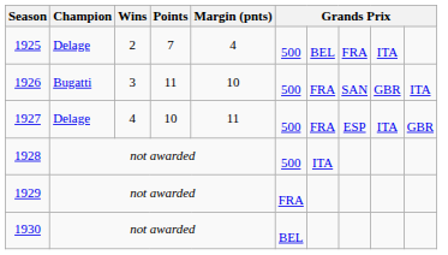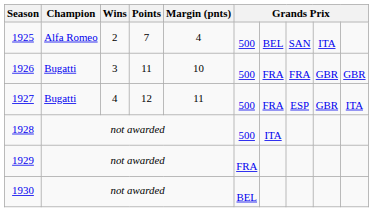 <table class="wikitable" style="font-size:85%;">
 <tr>
 <th>Season</th>
 <th>Champion</th>
 <th>Wins</th>
 <th>Points</th>
 <th>Margin (pnts)</th>
 <th colspan=5>Grands Prix</th>
 </tr>
 <tr>
 <td align="center"><a href='#'>1925</a></td>
-<td> <a href='#'>Delage</a></td>
+<td> <a href='#'>Alfa Romeo</a></td>
 <td align="center">2</td>
 <td align="center">7</td>
 <td align="center">4</td>
 <td align="center"><br><a href='#'>500</a></td>
 <td align="center"><br><a href='#'>BEL</a></td>
-<td align="center"><br><a href='#'>FRA</a></td>
+<td align="center"><br><a href='#'>SAN</a></td>
 <td align="center"><br><a href='#'>ITA</a></td>
 <td></td>
 </tr>
 <tr>
 <td align="center"><a href='#'>1926</a></td>
 <td> <a href='#'>Bugatti</a></td>
 <td align="center">3</td>
 <td align="center">11</td>
 <td align="center">10</td>
 <td align="center"><br><a href='#'>500</a></td>
 <td align="center"><br><a href='#'>FRA</a></td>
-<td align="center"><br><a href='#'>SAN</a></td>
+<td align="center"><br><a href='#'>FRA</a></td>
 <td align="center"><br><a href='#'>GBR</a></td>
-<td align="center"><br><a href='#'>ITA</a></td>
+<td align="center"><br><a href='#'>GBR</a></td>
 </tr>
 <tr>
 <td align="center"><a href='#'>1927</a></td>
-<td> <a href='#'>Delage</a></td>
+<td> <a href='#'>Bugatti</a></td>
 <td align="center">4</td>
-<td align="center">10</td>
+<td align="center">12</td>
 <td align="center">11</td>
 <td align="center"><br><a href='#'>500</a></td>
 <td align="center"><br><a href='#'>FRA</a></td>
 <td align="center"><br><a href='#'>ESP</a></td>
+<td align="center"><br><a href='#'>GBR</a></td>
 <td align="center"><br><a href='#'>ITA</a></td>
-<td align="center"><br><a href='#'>GBR</a></td>
 </tr>
 <tr>
 <td align="center"><a href='#'>1928</a></td>
 <td align="center" colspan=4><em>not awarded</em></td>
 <td align="center"><br><a href='#'>500</a></td>
 <td align="center"><br><a href='#'>ITA</a></td>
 <td></td>
 <td></td>
 <td></td>
 </tr>
 <tr>
 <td align="center"><a href='#'>1929</a></td>
 <td align="center" colspan=4><em>not awarded</em></td>
 <td align="center"><br><a href='#'>FRA</a></td>
 <td></td>
 <td></td>
 <td></td>
 <td></td>
 </tr>
 <tr>
 <td align="center"><a href='#'>1930</a></td>
 <td align="center" colspan=4><em>not awarded</em></td>
 <td align="center"><br><a href='#'>BEL</a></td>
 <td></td>
 <td></td>
 <td></td>
 <td></td>
 </tr>
 </table>
